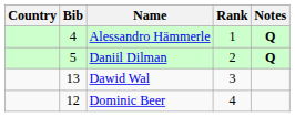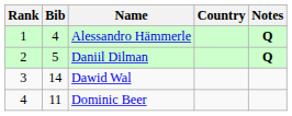 <table class="wikitable" style="text-align:center;">
 <tr>
-<th>Country</th>
+<th>Rank</th>
 <th>Bib</th>
 <th>Name</th>
-<th>Rank</th>
+<th>Country</th>
 <th>Notes</th>
 </tr>
 <tr bgcolor=ccffcc>
-<td align=left></td>
+<td>1</td>
 <td>4</td>
 <td align=left><a href='#'>Alessandro Hämmerle</a></td>
-<td>1</td>
+<td align=left></td>
 <td><strong>Q</strong></td>
 </tr>
 <tr bgcolor=ccffcc>
-<td align=left></td>
+<td>2</td>
 <td>5</td>
 <td align=left><a href='#'>Daniil Dilman</a></td>
-<td>2</td>
+<td align=left></td>
 <td><strong>Q</strong></td>
 </tr>
 <tr>
+<td>3</td>
+<td>14</td>
+<td align=left><a href='#'>Dawid Wal</a></td>
 <td align=left></td>
-<td>13</td>
-<td align=left><a href='#'>Dawid Wal</a></td>
-<td>3</td>
 <td></td>
 </tr>
 <tr>
+<td>4</td>
+<td>11</td>
+<td align=left><a href='#'>Dominic Beer</a></td>
 <td align=left></td>
-<td>12</td>
-<td align=left><a href='#'>Dominic Beer</a></td>
-<td>4</td>
 <td></td>
 </tr>
 </table>
